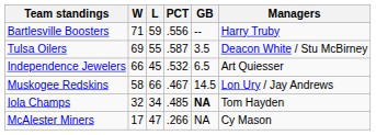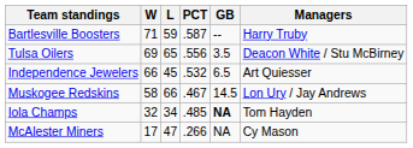 <table class="wikitable">
 <tr>
 <th>Team standings</th>
 <th>W</th>
 <th>L</th>
 <th>PCT</th>
 <th>GB</th>
 <th>Managers</th>
 </tr>
 <tr>
 <td><a href='#'>Bartlesville Boosters</a></td>
 <td>71</td>
 <td>59</td>
-<td>.556</td>
+<td>.587</td>
 <td>--</td>
 <td><a href='#'>Harry Truby</a></td>
 </tr>
 <tr>
 <td><a href='#'>Tulsa Oilers</a></td>
 <td>69</td>
-<td>55</td>
-<td>.587</td>
+<td>65</td>
+<td>.556</td>
 <td>3.5</td>
 <td><a href='#'>Deacon White</a> / Stu McBirney</td>
 </tr>
 <tr>
 <td><a href='#'>Independence Jewelers</a></td>
 <td>66</td>
 <td>45</td>
 <td>.532</td>
 <td>6.5</td>
 <td>Art Quiesser</td>
 </tr>
 <tr>
 <td><a href='#'>Muskogee Redskins</a></td>
 <td>58</td>
 <td>66</td>
 <td>.467</td>
 <td>14.5</td>
 <td><a href='#'>Lon Ury</a> / Jay Andrews</td>
 </tr>
 <tr>
 <td><a href='#'>Iola Champs</a></td>
 <td>32</td>
 <td>34</td>
 <td>.485</td>
 <td><strong>NA</strong></td>
 <td>Tom Hayden</td>
 </tr>
 <tr>
 <td><a href='#'>McAlester Miners</a></td>
 <td>17</td>
 <td>47</td>
 <td>.266</td>
 <td>NA</td>
 <td>Cy Mason</td>
 </tr>
 </table>
